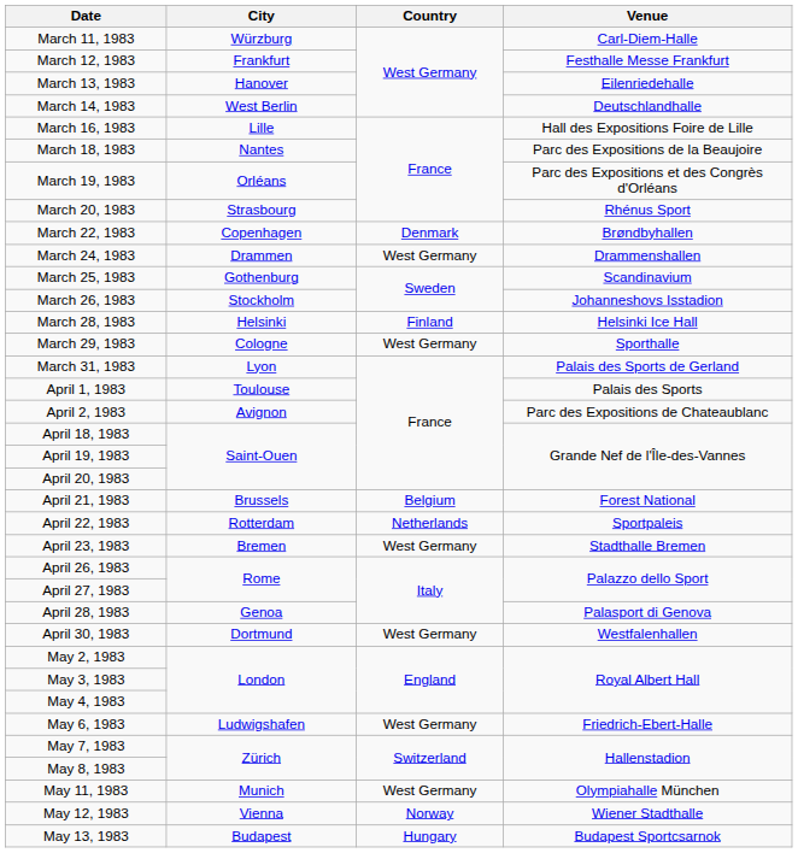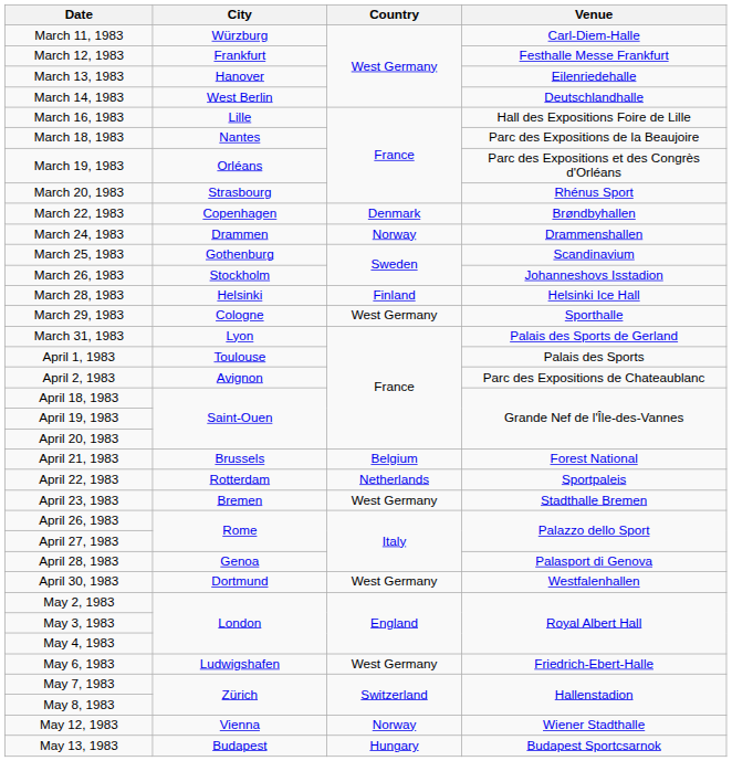 <table class="wikitable sortable plainrowheaders" style="text-align:center;">
 <tr>
 <th scope="col" style="width:11em;">Date</th>
 <th scope="col" style="width:13em;">City</th>
 <th scope="col" style="width:10em;">Country</th>
 <th scope="col" style="width:20em;">Venue</th>
 </tr>
 <tr>
 <td>March 11, 1983</td>
 <td><a href='#'>Würzburg</a></td>
 <td rowspan="4"><a href='#'>West Germany</a></td>
 <td><a href='#'>Carl-Diem-Halle</a></td>
 </tr>
 <tr>
 <td>March 12, 1983</td>
 <td><a href='#'>Frankfurt</a></td>
 <td><a href='#'>Festhalle Messe Frankfurt</a></td>
 </tr>
 <tr>
 <td>March 13, 1983</td>
 <td><a href='#'>Hanover</a></td>
 <td><a href='#'>Eilenriedehalle</a></td>
 </tr>
 <tr>
 <td>March 14, 1983</td>
 <td><a href='#'>West Berlin</a></td>
 <td><a href='#'>Deutschlandhalle</a></td>
 </tr>
 <tr>
 <td>March 16, 1983</td>
 <td><a href='#'>Lille</a></td>
 <td rowspan="4"><a href='#'>France</a></td>
 <td>Hall des Expositions Foire de Lille</td>
 </tr>
 <tr>
 <td>March 18, 1983</td>
 <td><a href='#'>Nantes</a></td>
 <td>Parc des Expositions de la Beaujoire</td>
 </tr>
 <tr>
 <td>March 19, 1983</td>
 <td><a href='#'>Orléans</a></td>
 <td>Parc des Expositions et des Congrès d'Orléans</td>
 </tr>
 <tr>
 <td>March 20, 1983</td>
 <td><a href='#'>Strasbourg</a></td>
 <td><a href='#'>Rhénus Sport</a></td>
 </tr>
 <tr>
 <td>March 22, 1983</td>
 <td><a href='#'>Copenhagen</a></td>
 <td><a href='#'>Denmark</a></td>
 <td><a href='#'>Brøndbyhallen</a></td>
 </tr>
 <tr>
 <td>March 24, 1983</td>
 <td><a href='#'>Drammen</a></td>
-<td>West Germany</td>
+<td><a href='#'>Norway</a></td>
 <td><a href='#'>Drammenshallen</a></td>
 </tr>
 <tr>
 <td>March 25, 1983</td>
 <td><a href='#'>Gothenburg</a></td>
 <td rowspan="2"><a href='#'>Sweden</a></td>
 <td><a href='#'>Scandinavium</a></td>
 </tr>
 <tr>
 <td>March 26, 1983</td>
 <td><a href='#'>Stockholm</a></td>
 <td><a href='#'>Johanneshovs Isstadion</a></td>
 </tr>
 <tr>
 <td>March 28, 1983</td>
 <td><a href='#'>Helsinki</a></td>
 <td><a href='#'>Finland</a></td>
 <td><a href='#'>Helsinki Ice Hall</a></td>
 </tr>
 <tr>
 <td>March 29, 1983</td>
 <td><a href='#'>Cologne</a></td>
 <td>West Germany</td>
 <td><a href='#'>Sporthalle</a></td>
 </tr>
 <tr>
 <td>March 31, 1983</td>
 <td><a href='#'>Lyon</a></td>
 <td rowspan="6">France</td>
 <td><a href='#'>Palais des Sports de Gerland</a></td>
 </tr>
 <tr>
 <td>April 1, 1983</td>
 <td><a href='#'>Toulouse</a></td>
 <td>Palais des Sports</td>
 </tr>
 <tr>
 <td>April 2, 1983</td>
 <td><a href='#'>Avignon</a></td>
 <td>Parc des Expositions de Chateaublanc</td>
 </tr>
 <tr>
 <td>April 18, 1983</td>
 <td rowspan="3"><a href='#'>Saint-Ouen</a></td>
 <td rowspan="3">Grande Nef de l'Île-des-Vannes</td>
 </tr>
 <tr>
 <td>April 19, 1983</td>
 </tr>
 <tr>
 <td>April 20, 1983</td>
 </tr>
 <tr>
 <td>April 21, 1983</td>
 <td><a href='#'>Brussels</a></td>
 <td><a href='#'>Belgium</a></td>
 <td><a href='#'>Forest National</a></td>
 </tr>
 <tr>
 <td>April 22, 1983</td>
 <td><a href='#'>Rotterdam</a></td>
 <td><a href='#'>Netherlands</a></td>
 <td><a href='#'>Sportpaleis</a></td>
 </tr>
 <tr>
 <td>April 23, 1983</td>
 <td><a href='#'>Bremen</a></td>
 <td>West Germany</td>
 <td><a href='#'>Stadthalle Bremen</a></td>
 </tr>
 <tr>
 <td>April 26, 1983</td>
 <td rowspan="2"><a href='#'>Rome</a></td>
 <td rowspan="3"><a href='#'>Italy</a></td>
 <td rowspan="2"><a href='#'>Palazzo dello Sport</a></td>
 </tr>
 <tr>
 <td>April 27, 1983</td>
 </tr>
 <tr>
 <td>April 28, 1983</td>
 <td><a href='#'>Genoa</a></td>
 <td><a href='#'>Palasport di Genova</a></td>
 </tr>
 <tr>
 <td>April 30, 1983</td>
 <td><a href='#'>Dortmund</a></td>
 <td>West Germany</td>
 <td><a href='#'>Westfalenhallen</a></td>
 </tr>
 <tr>
 <td>May 2, 1983</td>
 <td rowspan="3"><a href='#'>London</a></td>
 <td rowspan="3"><a href='#'>England</a></td>
 <td rowspan="3"><a href='#'>Royal Albert Hall</a></td>
 </tr>
 <tr>
 <td>May 3, 1983</td>
 </tr>
 <tr>
 <td>May 4, 1983</td>
 </tr>
 <tr>
 <td>May 6, 1983</td>
 <td><a href='#'>Ludwigshafen</a></td>
 <td>West Germany</td>
 <td><a href='#'>Friedrich-Ebert-Halle</a></td>
 </tr>
 <tr>
 <td>May 7, 1983</td>
 <td rowspan="2"><a href='#'>Zürich</a></td>
 <td rowspan="2"><a href='#'>Switzerland</a></td>
 <td rowspan="2"><a href='#'>Hallenstadion</a></td>
 </tr>
 <tr>
 <td>May 8, 1983</td>
 </tr>
 <tr>
-<td>May 11, 1983</td>
-<td><a href='#'>Munich</a></td>
-<td>West Germany</td>
-<td><a href='#'>Olympiahalle</a> München</td>
-</tr>
-<tr>
 <td>May 12, 1983</td>
 <td><a href='#'>Vienna</a></td>
 <td><a href='#'>Norway</a></td>
 <td><a href='#'>Wiener Stadthalle</a></td>
 </tr>
 <tr>
 <td>May 13, 1983</td>
 <td><a href='#'>Budapest</a></td>
 <td><a href='#'>Hungary</a></td>
 <td><a href='#'>Budapest Sportcsarnok</a></td>
 </tr>
 </table>
